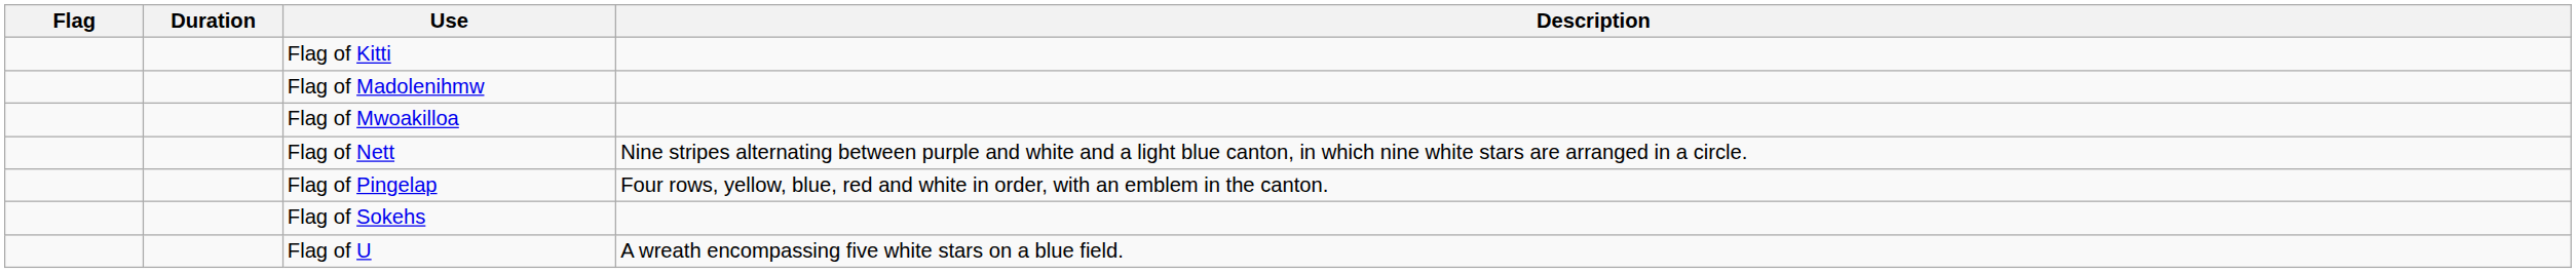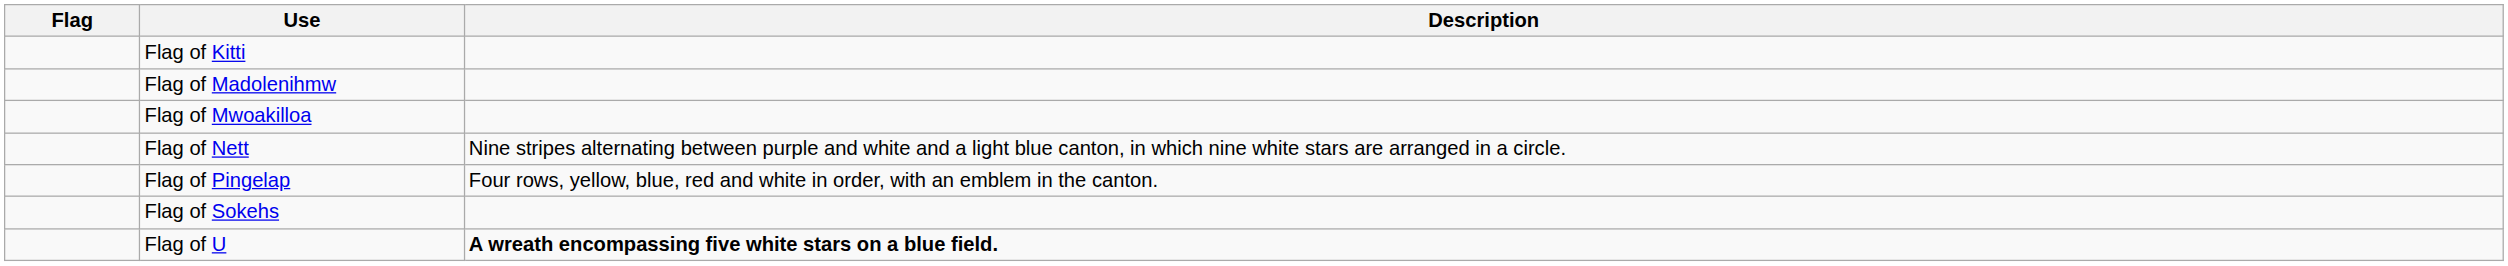 <table class="wikitable" width="100%">
 <tr>
 <th style="width:100px;">Flag</th>
-<th style="width:100px;">Duration</th>
 <th style="width:250px;">Use</th>
 <th style="min-width:250px">Description</th>
 </tr>
 <tr>
-<td></td>
 <td></td>
 <td>Flag of <a href='#'>Kitti</a></td>
 <td></td>
 </tr>
 <tr>
 <td></td>
-<td></td>
 <td>Flag of <a href='#'>Madolenihmw</a></td>
 <td></td>
 </tr>
 <tr>
-<td></td>
 <td></td>
 <td>Flag of <a href='#'>Mwoakilloa</a></td>
 <td></td>
 </tr>
 <tr>
 <td></td>
-<td></td>
 <td>Flag of <a href='#'>Nett</a></td>
 <td>Nine stripes alternating between purple and white and a light blue canton, in which nine white stars are arranged in a circle.</td>
 </tr>
 <tr>
-<td></td>
 <td></td>
 <td>Flag of <a href='#'>Pingelap</a></td>
 <td>Four rows, yellow, blue, red and white in order, with an emblem in the canton.</td>
 </tr>
 <tr>
 <td></td>
-<td></td>
 <td>Flag of <a href='#'>Sokehs</a></td>
 <td></td>
 </tr>
 <tr>
 <td></td>
-<td></td>
 <td>Flag of <a href='#'>U</a></td>
-<td>A wreath encompassing five white stars on a blue field.</td>
+<td><strong>A wreath encompassing five white stars on a blue field.</strong></td>
 </tr>
 </table>
